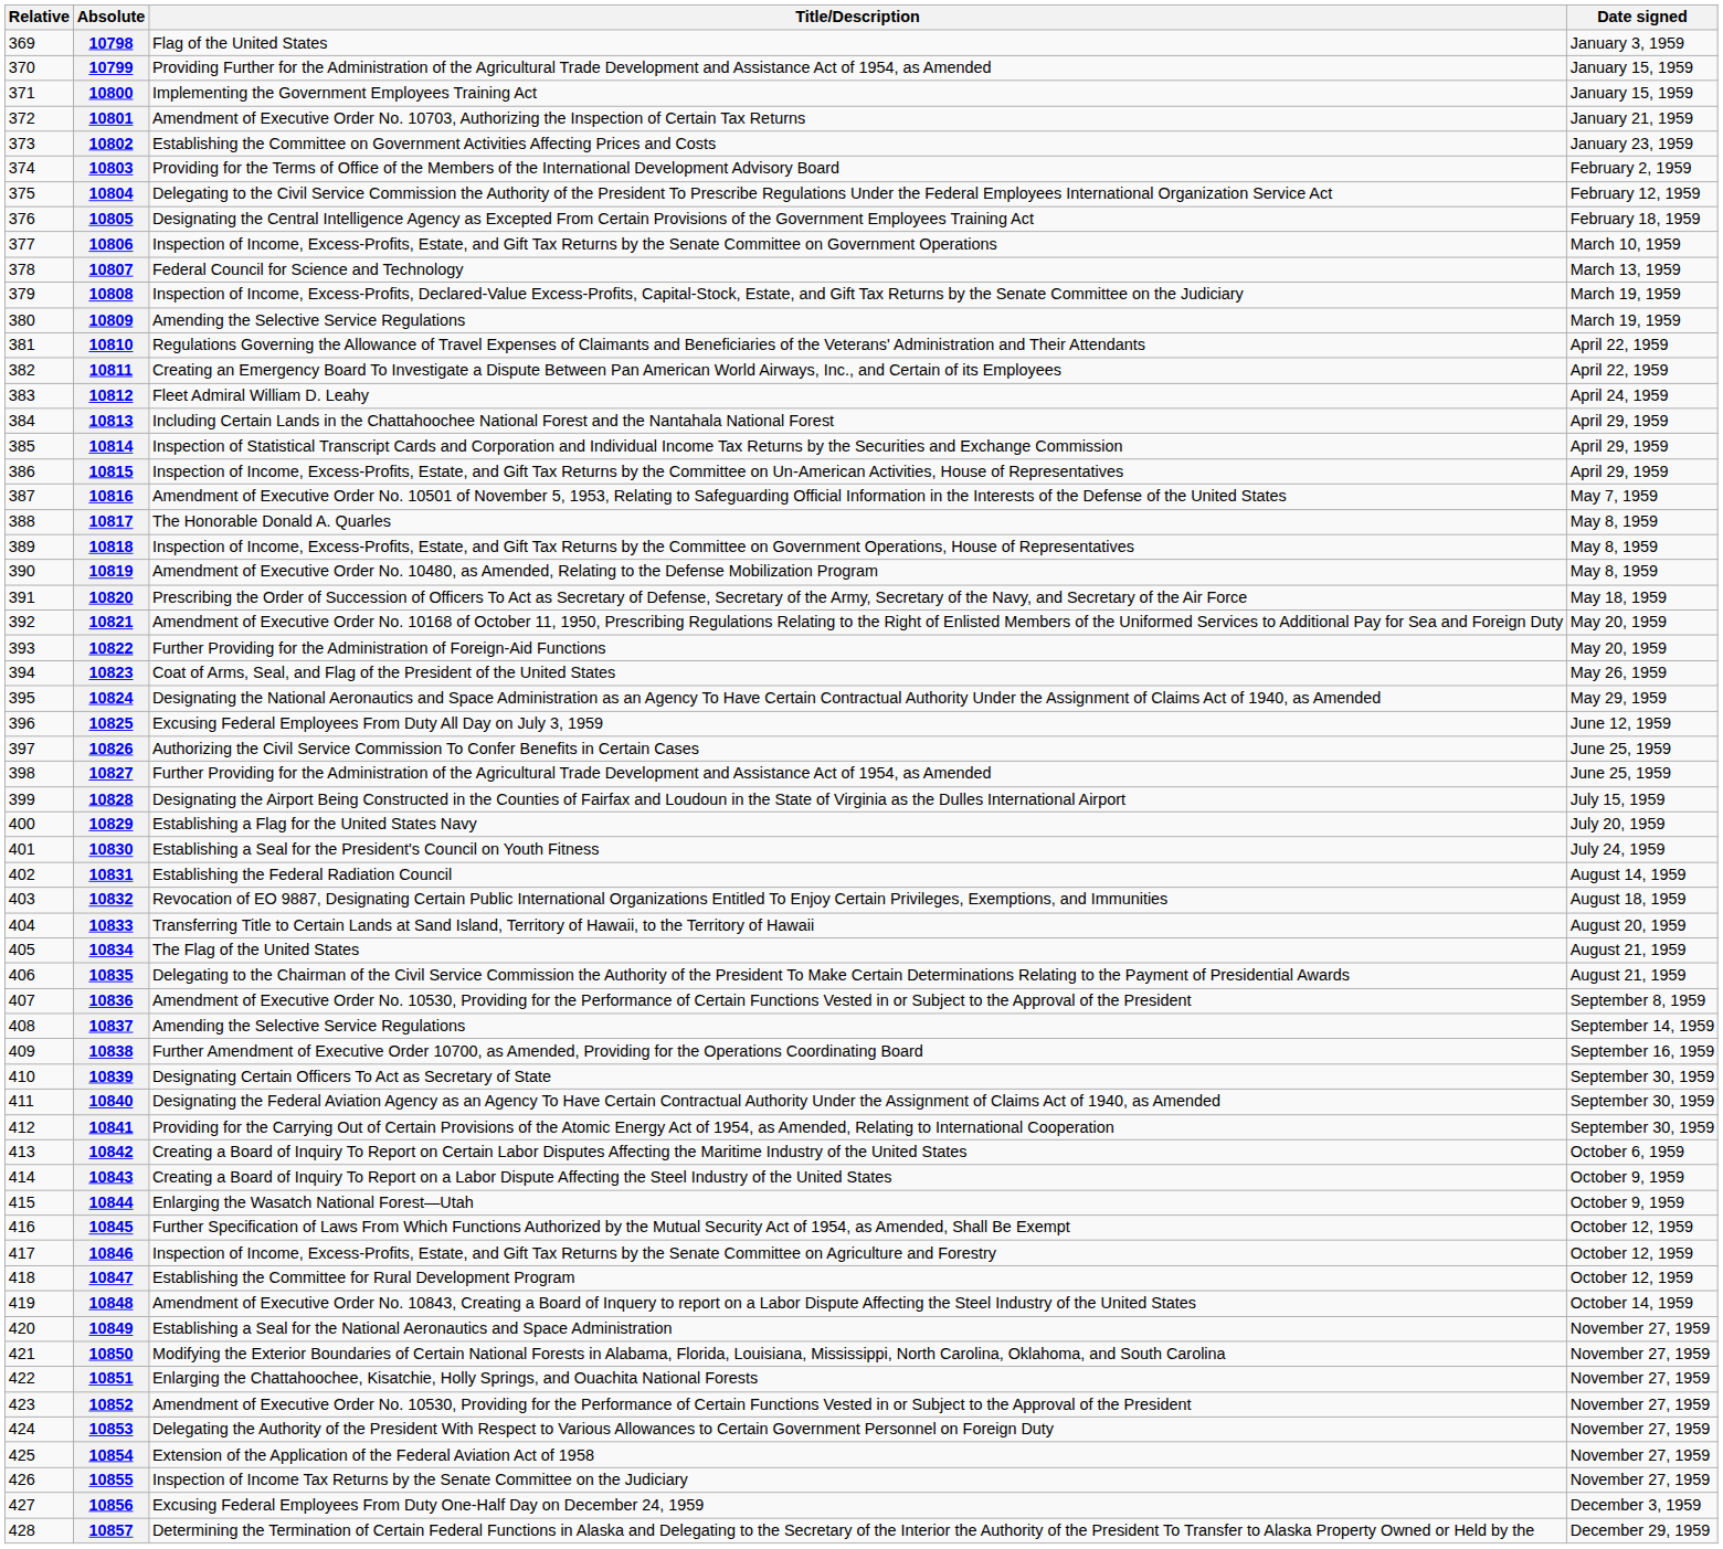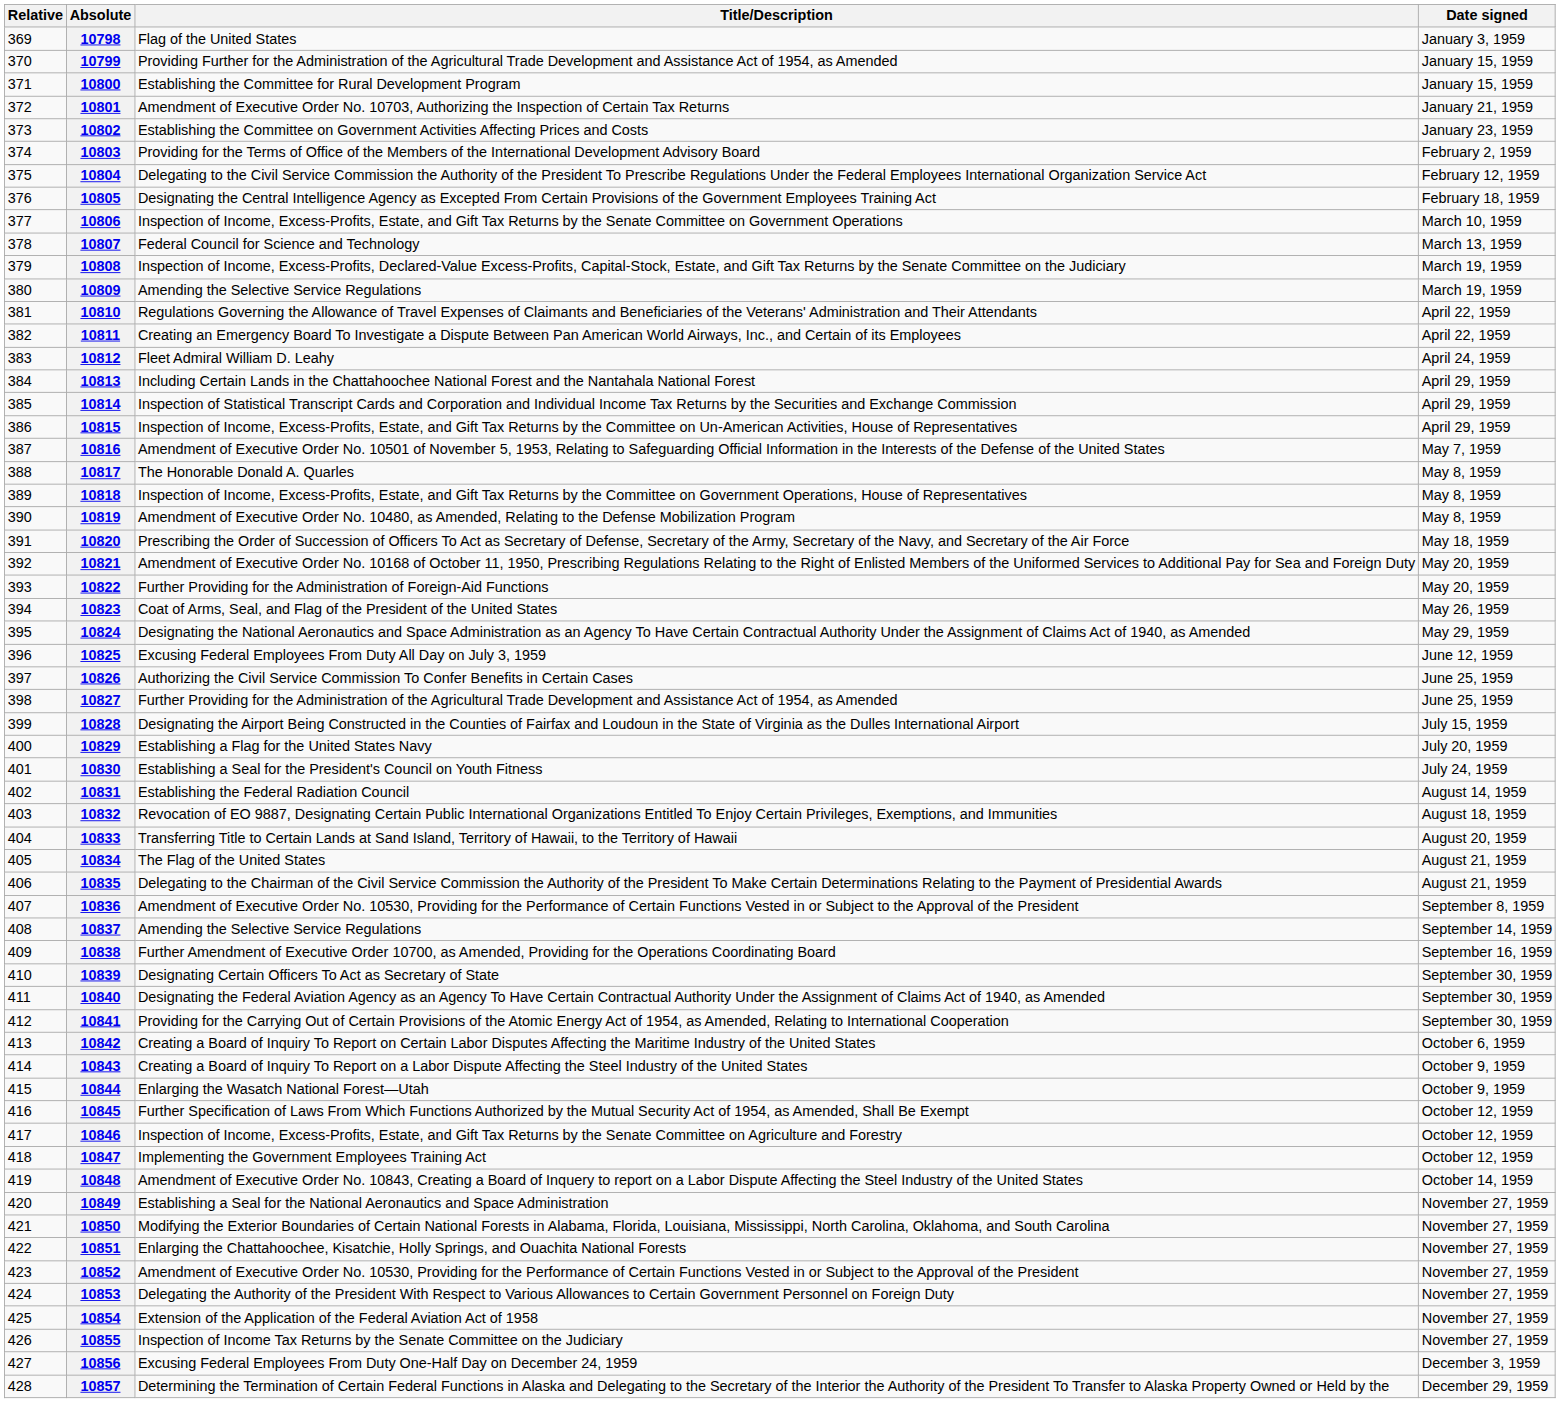 <table class="wikitable">
 <tr>
 <th>Relative </th>
 <th>Absolute </th>
 <th>Title/Description</th>
 <th>Date signed</th>
 </tr>
 <tr>
 <td>369</td>
 <th><a href='#'>10798</a></th>
 <td>Flag of the United States</td>
 <td>January 3, 1959</td>
 </tr>
 <tr>
 <td>370</td>
 <th><a href='#'>10799</a></th>
 <td>Providing Further for the Administration of the Agricultural Trade Development and Assistance Act of 1954, as Amended</td>
 <td>January 15, 1959</td>
 </tr>
 <tr>
 <td>371</td>
 <th><a href='#'>10800</a></th>
-<td>Implementing the Government Employees Training Act</td>
+<td>Establishing the Committee for Rural Development Program</td>
 <td>January 15, 1959</td>
 </tr>
 <tr>
 <td>372</td>
 <th><a href='#'>10801</a></th>
 <td>Amendment of Executive Order No. 10703, Authorizing the Inspection of Certain Tax Returns</td>
 <td>January 21, 1959</td>
 </tr>
 <tr>
 <td>373</td>
 <th><a href='#'>10802</a></th>
 <td>Establishing the Committee on Government Activities Affecting Prices and Costs</td>
 <td>January 23, 1959</td>
 </tr>
 <tr>
 <td>374</td>
 <th><a href='#'>10803</a></th>
 <td>Providing for the Terms of Office of the Members of the International Development Advisory Board</td>
 <td>February 2, 1959</td>
 </tr>
 <tr>
 <td>375</td>
 <th><a href='#'>10804</a></th>
 <td>Delegating to the Civil Service Commission the Authority of the President To Prescribe Regulations Under the Federal Employees International Organization Service Act</td>
 <td>February 12, 1959</td>
 </tr>
 <tr>
 <td>376</td>
 <th><a href='#'>10805</a></th>
 <td>Designating the Central Intelligence Agency as Excepted From Certain Provisions of the Government Employees Training Act</td>
 <td>February 18, 1959</td>
 </tr>
 <tr>
 <td>377</td>
 <th><a href='#'>10806</a></th>
 <td>Inspection of Income, Excess-Profits, Estate, and Gift Tax Returns by the Senate Committee on Government Operations</td>
 <td>March 10, 1959</td>
 </tr>
 <tr>
 <td>378</td>
 <th><a href='#'>10807</a></th>
 <td>Federal Council for Science and Technology</td>
 <td>March 13, 1959</td>
 </tr>
 <tr>
 <td>379</td>
 <th><a href='#'>10808</a></th>
 <td>Inspection of Income, Excess-Profits, Declared-Value Excess-Profits, Capital-Stock, Estate, and Gift Tax Returns by the Senate Committee on the Judiciary</td>
 <td>March 19, 1959</td>
 </tr>
 <tr>
 <td>380</td>
 <th><a href='#'>10809</a></th>
 <td>Amending the Selective Service Regulations</td>
 <td>March 19, 1959</td>
 </tr>
 <tr>
 <td>381</td>
 <th><a href='#'>10810</a></th>
 <td>Regulations Governing the Allowance of Travel Expenses of Claimants and Beneficiaries of the Veterans' Administration and Their Attendants</td>
 <td>April 22, 1959</td>
 </tr>
 <tr>
 <td>382</td>
 <th><a href='#'>10811</a></th>
 <td>Creating an Emergency Board To Investigate a Dispute Between Pan American World Airways, Inc., and Certain of its Employees</td>
 <td>April 22, 1959</td>
 </tr>
 <tr>
 <td>383</td>
 <th><a href='#'>10812</a></th>
 <td>Fleet Admiral William D. Leahy</td>
 <td>April 24, 1959</td>
 </tr>
 <tr>
 <td>384</td>
 <th><a href='#'>10813</a></th>
 <td>Including Certain Lands in the Chattahoochee National Forest and the Nantahala National Forest</td>
 <td>April 29, 1959</td>
 </tr>
 <tr>
 <td>385</td>
 <th><a href='#'>10814</a></th>
 <td>Inspection of Statistical Transcript Cards and Corporation and Individual Income Tax Returns by the Securities and Exchange Commission</td>
 <td>April 29, 1959</td>
 </tr>
 <tr>
 <td>386</td>
 <th><a href='#'>10815</a></th>
 <td>Inspection of Income, Excess-Profits, Estate, and Gift Tax Returns by the Committee on Un-American Activities, House of Representatives</td>
 <td>April 29, 1959</td>
 </tr>
 <tr>
 <td>387</td>
 <th><a href='#'>10816</a></th>
 <td>Amendment of Executive Order No. 10501 of November 5, 1953, Relating to Safeguarding Official Information in the Interests of the Defense of the United States</td>
 <td>May 7, 1959</td>
 </tr>
 <tr>
 <td>388</td>
 <th><a href='#'>10817</a></th>
 <td>The Honorable Donald A. Quarles</td>
 <td>May 8, 1959</td>
 </tr>
 <tr>
 <td>389</td>
 <th><a href='#'>10818</a></th>
 <td>Inspection of Income, Excess-Profits, Estate, and Gift Tax Returns by the Committee on Government Operations, House of Representatives</td>
 <td>May 8, 1959</td>
 </tr>
 <tr>
 <td>390</td>
 <th><a href='#'>10819</a></th>
 <td>Amendment of Executive Order No. 10480, as Amended, Relating to the Defense Mobilization Program</td>
 <td>May 8, 1959</td>
 </tr>
 <tr>
 <td>391</td>
 <th><a href='#'>10820</a></th>
 <td>Prescribing the Order of Succession of Officers To Act as Secretary of Defense, Secretary of the Army, Secretary of the Navy, and Secretary of the Air Force</td>
 <td>May 18, 1959</td>
 </tr>
 <tr>
 <td>392</td>
 <th><a href='#'>10821</a></th>
 <td>Amendment of Executive Order No. 10168 of October 11, 1950, Prescribing Regulations Relating to the Right of Enlisted Members of the Uniformed Services to Additional Pay for Sea and Foreign Duty</td>
 <td>May 20, 1959</td>
 </tr>
 <tr>
 <td>393</td>
 <th><a href='#'>10822</a></th>
 <td>Further Providing for the Administration of Foreign-Aid Functions</td>
 <td>May 20, 1959</td>
 </tr>
 <tr>
 <td>394</td>
 <th><a href='#'>10823</a></th>
 <td>Coat of Arms, Seal, and Flag of the President of the United States</td>
 <td>May 26, 1959</td>
 </tr>
 <tr>
 <td>395</td>
 <th><a href='#'>10824</a></th>
 <td>Designating the National Aeronautics and Space Administration as an Agency To Have Certain Contractual Authority Under the Assignment of Claims Act of 1940, as Amended</td>
 <td>May 29, 1959</td>
 </tr>
 <tr>
 <td>396</td>
 <th><a href='#'>10825</a></th>
 <td>Excusing Federal Employees From Duty All Day on July 3, 1959</td>
 <td>June 12, 1959</td>
 </tr>
 <tr>
 <td>397</td>
 <th><a href='#'>10826</a></th>
 <td>Authorizing the Civil Service Commission To Confer Benefits in Certain Cases</td>
 <td>June 25, 1959</td>
 </tr>
 <tr>
 <td>398</td>
 <th><a href='#'>10827</a></th>
 <td>Further Providing for the Administration of the Agricultural Trade Development and Assistance Act of 1954, as Amended</td>
 <td>June 25, 1959</td>
 </tr>
 <tr>
 <td>399</td>
 <th><a href='#'>10828</a></th>
 <td>Designating the Airport Being Constructed in the Counties of Fairfax and Loudoun in the State of Virginia as the Dulles International Airport</td>
 <td>July 15, 1959</td>
 </tr>
 <tr>
 <td>400</td>
 <th><a href='#'>10829</a></th>
 <td>Establishing a Flag for the United States Navy</td>
 <td>July 20, 1959</td>
 </tr>
 <tr>
 <td>401</td>
 <th><a href='#'>10830</a></th>
 <td>Establishing a Seal for the President's Council on Youth Fitness</td>
 <td>July 24, 1959</td>
 </tr>
 <tr>
 <td>402</td>
 <th><a href='#'>10831</a></th>
 <td>Establishing the Federal Radiation Council</td>
 <td>August 14, 1959</td>
 </tr>
 <tr>
 <td>403</td>
 <th><a href='#'>10832</a></th>
 <td>Revocation of EO 9887, Designating Certain Public International Organizations Entitled To Enjoy Certain Privileges, Exemptions, and Immunities</td>
 <td>August 18, 1959</td>
 </tr>
 <tr>
 <td>404</td>
 <th><a href='#'>10833</a></th>
 <td>Transferring Title to Certain Lands at Sand Island, Territory of Hawaii, to the Territory of Hawaii</td>
 <td>August 20, 1959</td>
 </tr>
 <tr>
 <td>405</td>
 <th><a href='#'>10834</a></th>
 <td>The Flag of the United States</td>
 <td>August 21, 1959</td>
 </tr>
 <tr>
 <td>406</td>
 <th><a href='#'>10835</a></th>
 <td>Delegating to the Chairman of the Civil Service Commission the Authority of the President To Make Certain Determinations Relating to the Payment of Presidential Awards</td>
 <td>August 21, 1959</td>
 </tr>
 <tr>
 <td>407</td>
 <th><a href='#'>10836</a></th>
 <td>Amendment of Executive Order No. 10530, Providing for the Performance of Certain Functions Vested in or Subject to the Approval of the President</td>
 <td>September 8, 1959</td>
 </tr>
 <tr>
 <td>408</td>
 <th><a href='#'>10837</a></th>
 <td>Amending the Selective Service Regulations</td>
 <td>September 14, 1959</td>
 </tr>
 <tr>
 <td>409</td>
 <th><a href='#'>10838</a></th>
 <td>Further Amendment of Executive Order 10700, as Amended, Providing for the Operations Coordinating Board</td>
 <td>September 16, 1959</td>
 </tr>
 <tr>
 <td>410</td>
 <th><a href='#'>10839</a></th>
 <td>Designating Certain Officers To Act as Secretary of State</td>
 <td>September 30, 1959</td>
 </tr>
 <tr>
 <td>411</td>
 <th><a href='#'>10840</a></th>
 <td>Designating the Federal Aviation Agency as an Agency To Have Certain Contractual Authority Under the Assignment of Claims Act of 1940, as Amended</td>
 <td>September 30, 1959</td>
 </tr>
 <tr>
 <td>412</td>
 <th><a href='#'>10841</a></th>
 <td>Providing for the Carrying Out of Certain Provisions of the Atomic Energy Act of 1954, as Amended, Relating to International Cooperation</td>
 <td>September 30, 1959</td>
 </tr>
 <tr>
 <td>413</td>
 <th><a href='#'>10842</a></th>
 <td>Creating a Board of Inquiry To Report on Certain Labor Disputes Affecting the Maritime Industry of the United States</td>
 <td>October 6, 1959</td>
 </tr>
 <tr>
 <td>414</td>
 <th><a href='#'>10843</a></th>
 <td>Creating a Board of Inquiry To Report on a Labor Dispute Affecting the Steel Industry of the United States</td>
 <td>October 9, 1959</td>
 </tr>
 <tr>
 <td>415</td>
 <th><a href='#'>10844</a></th>
 <td>Enlarging the Wasatch National Forest—Utah</td>
 <td>October 9, 1959</td>
 </tr>
 <tr>
 <td>416</td>
 <th><a href='#'>10845</a></th>
 <td>Further Specification of Laws From Which Functions Authorized by the Mutual Security Act of 1954, as Amended, Shall Be Exempt</td>
 <td>October 12, 1959</td>
 </tr>
 <tr>
 <td>417</td>
 <th><a href='#'>10846</a></th>
 <td>Inspection of Income, Excess-Profits, Estate, and Gift Tax Returns by the Senate Committee on Agriculture and Forestry</td>
 <td>October 12, 1959</td>
 </tr>
 <tr>
 <td>418</td>
 <th><a href='#'>10847</a></th>
-<td>Establishing the Committee for Rural Development Program</td>
+<td>Implementing the Government Employees Training Act</td>
 <td>October 12, 1959</td>
 </tr>
 <tr>
 <td>419</td>
 <th><a href='#'>10848</a></th>
 <td>Amendment of Executive Order No. 10843, Creating a Board of Inquery to report on a Labor Dispute Affecting the Steel Industry of the United States</td>
 <td>October 14, 1959</td>
 </tr>
 <tr>
 <td>420</td>
 <th><a href='#'>10849</a></th>
 <td>Establishing a Seal for the National Aeronautics and Space Administration</td>
 <td>November 27, 1959</td>
 </tr>
 <tr>
 <td>421</td>
 <th><a href='#'>10850</a></th>
 <td>Modifying the Exterior Boundaries of Certain National Forests in Alabama, Florida, Louisiana, Mississippi, North Carolina, Oklahoma, and South Carolina</td>
 <td>November 27, 1959</td>
 </tr>
 <tr>
 <td>422</td>
 <th><a href='#'>10851</a></th>
 <td>Enlarging the Chattahoochee, Kisatchie, Holly Springs, and Ouachita National Forests</td>
 <td>November 27, 1959</td>
 </tr>
 <tr>
 <td>423</td>
 <th><a href='#'>10852</a></th>
 <td>Amendment of Executive Order No. 10530, Providing for the Performance of Certain Functions Vested in or Subject to the Approval of the President</td>
 <td>November 27, 1959</td>
 </tr>
 <tr>
 <td>424</td>
 <th><a href='#'>10853</a></th>
 <td>Delegating the Authority of the President With Respect to Various Allowances to Certain Government Personnel on Foreign Duty</td>
 <td>November 27, 1959</td>
 </tr>
 <tr>
 <td>425</td>
 <th><a href='#'>10854</a></th>
 <td>Extension of the Application of the Federal Aviation Act of 1958</td>
 <td>November 27, 1959</td>
 </tr>
 <tr>
 <td>426</td>
 <th><a href='#'>10855</a></th>
 <td>Inspection of Income Tax Returns by the Senate Committee on the Judiciary</td>
 <td>November 27, 1959</td>
 </tr>
 <tr>
 <td>427</td>
 <th><a href='#'>10856</a></th>
 <td>Excusing Federal Employees From Duty One-Half Day on December 24, 1959</td>
 <td>December 3, 1959</td>
 </tr>
 <tr>
 <td>428</td>
 <th><a href='#'>10857</a></th>
 <td>Determining the Termination of Certain Federal Functions in Alaska and Delegating to the Secretary of the Interior the Authority of the President To Transfer to Alaska Property Owned or Held by the</td>
 <td>December 29, 1959</td>
 </tr>
 </table>
